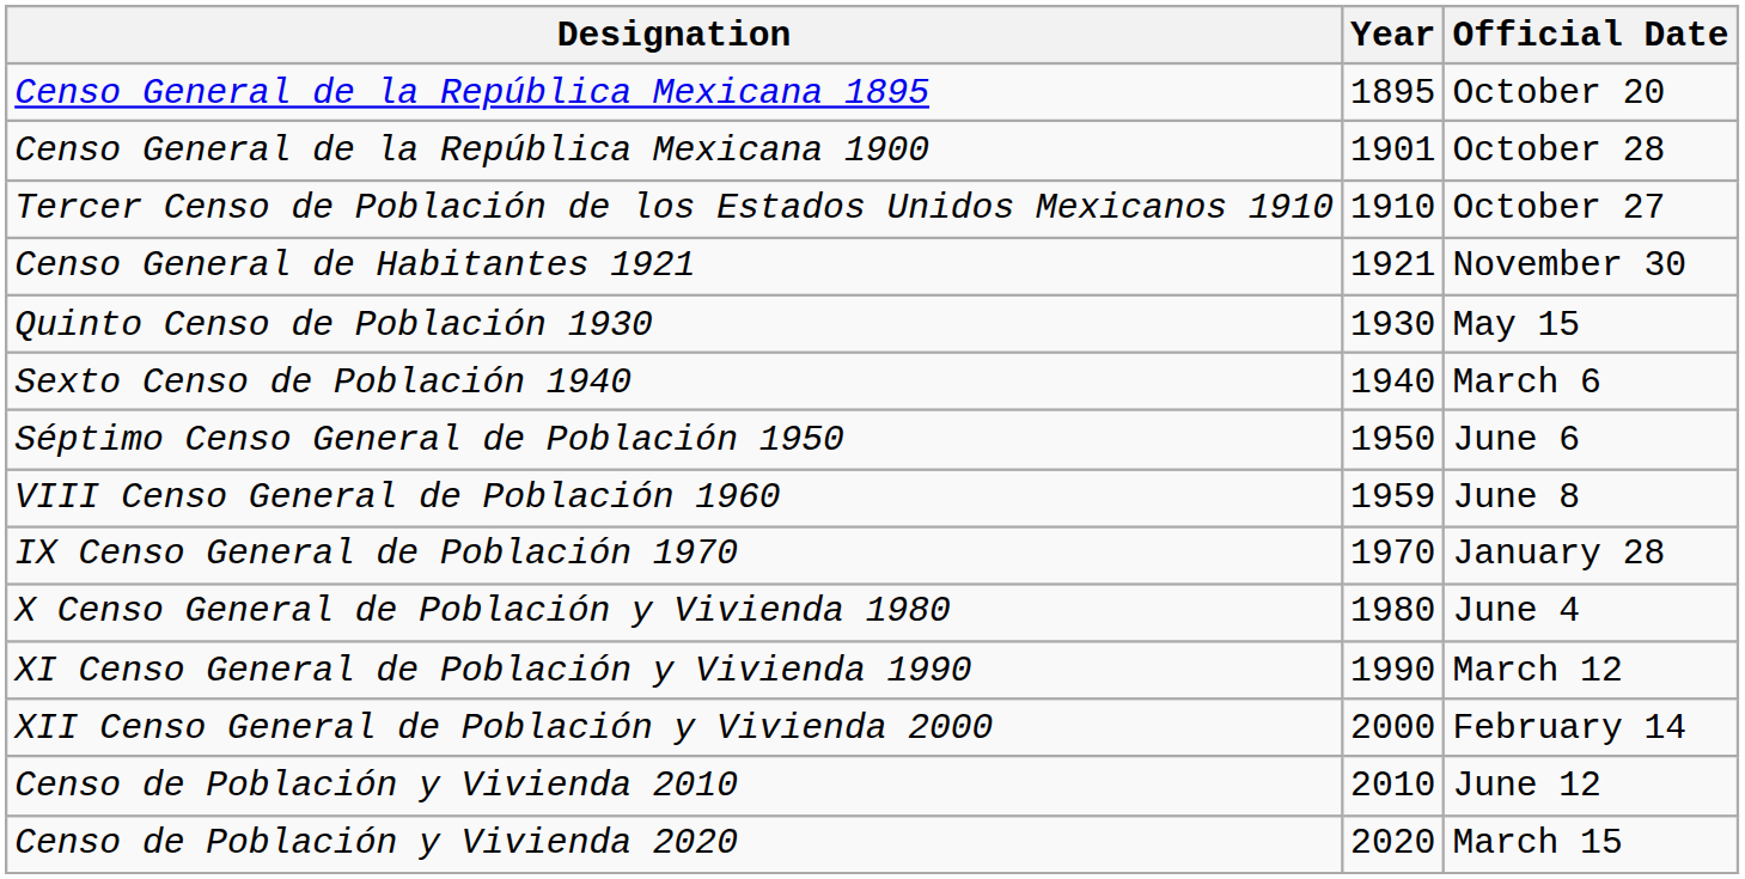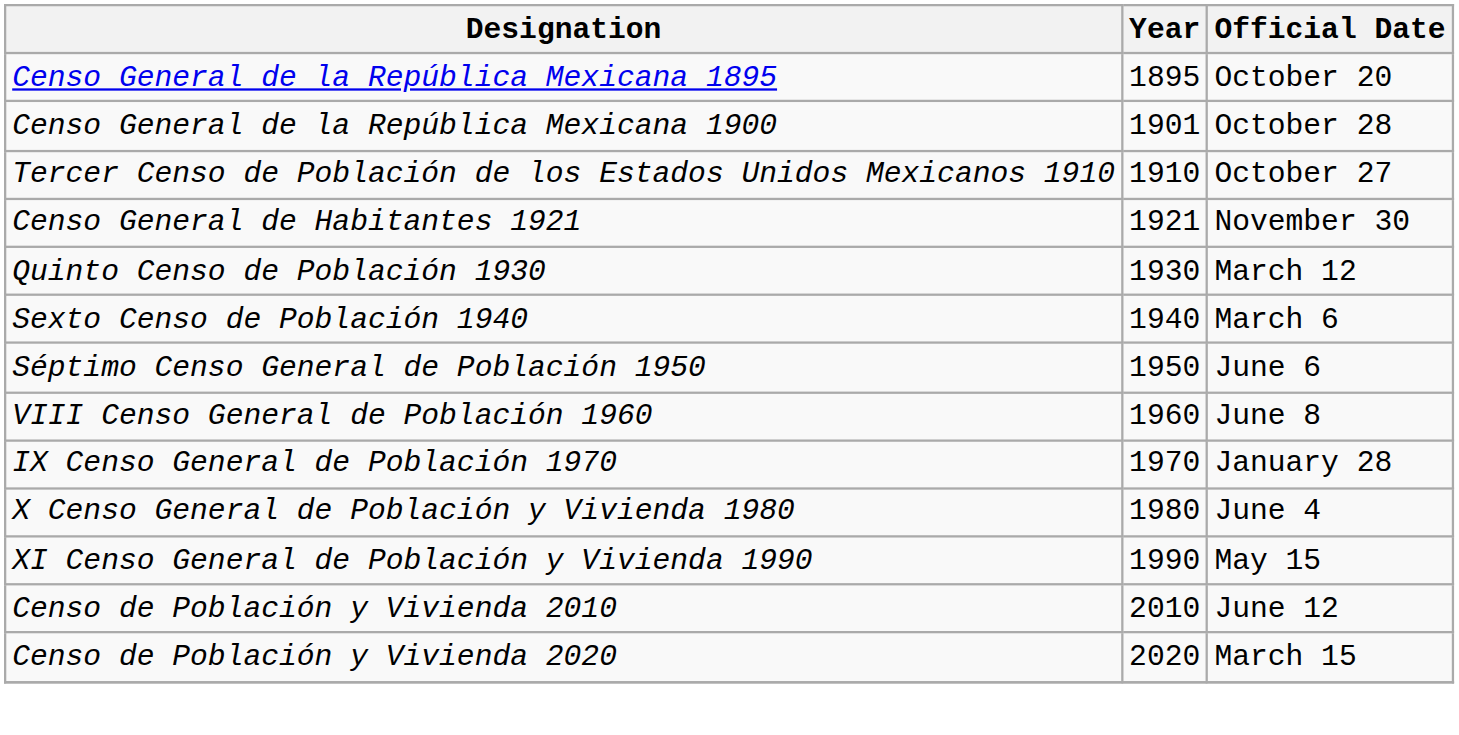 <table align="center" class="wikitable">
 <tr>
 <th>Designation</th>
 <th>Year</th>
 <th>Official Date</th>
 </tr>
 <tr>
 <td><a href='#'><em>Censo General de la República Mexicana 1895</em></a></td>
 <td>1895</td>
 <td>October 20</td>
 </tr>
 <tr>
 <td><em>Censo General de la República Mexicana 1900</em></td>
 <td>1901</td>
 <td>October 28</td>
 </tr>
 <tr>
 <td><em>Tercer Censo de Población de los Estados Unidos Mexicanos 1910</em></td>
 <td>1910</td>
 <td>October 27</td>
 </tr>
 <tr>
 <td><em>Censo General de Habitantes 1921</em></td>
 <td>1921</td>
 <td>November 30</td>
 </tr>
 <tr>
 <td><em>Quinto Censo de Población 1930</em></td>
 <td>1930</td>
-<td>May 15</td>
+<td>March 12</td>
 </tr>
 <tr>
 <td><em>Sexto Censo de Población 1940</em></td>
 <td>1940</td>
 <td>March 6</td>
 </tr>
 <tr>
 <td><em>Séptimo Censo General de Población 1950</em></td>
 <td>1950</td>
 <td>June 6</td>
 </tr>
 <tr>
 <td><em>VIII Censo General de Población 1960</em></td>
-<td>1959</td>
+<td>1960</td>
 <td>June 8</td>
 </tr>
 <tr>
 <td><em>IX Censo General de Población 1970</em></td>
 <td>1970</td>
 <td>January 28</td>
 </tr>
 <tr>
 <td><em>X Censo General de Población y Vivienda 1980</em></td>
 <td>1980</td>
 <td>June 4</td>
 </tr>
 <tr>
 <td><em>XI Censo General de Población y Vivienda 1990</em></td>
 <td>1990</td>
-<td>March 12</td>
-</tr>
-<tr>
-<td><em>XII Censo General de Población y Vivienda 2000</em></td>
-<td>2000</td>
-<td>February 14</td>
+<td>May 15</td>
 </tr>
 <tr>
 <td><em>Censo de Población y Vivienda 2010</em></td>
 <td>2010</td>
 <td>June 12</td>
 </tr>
 <tr>
 <td><em>Censo de Población y Vivienda 2020</em></td>
 <td>2020</td>
 <td>March 15</td>
 </tr>
 <tr>
 </tr>
 </table>
